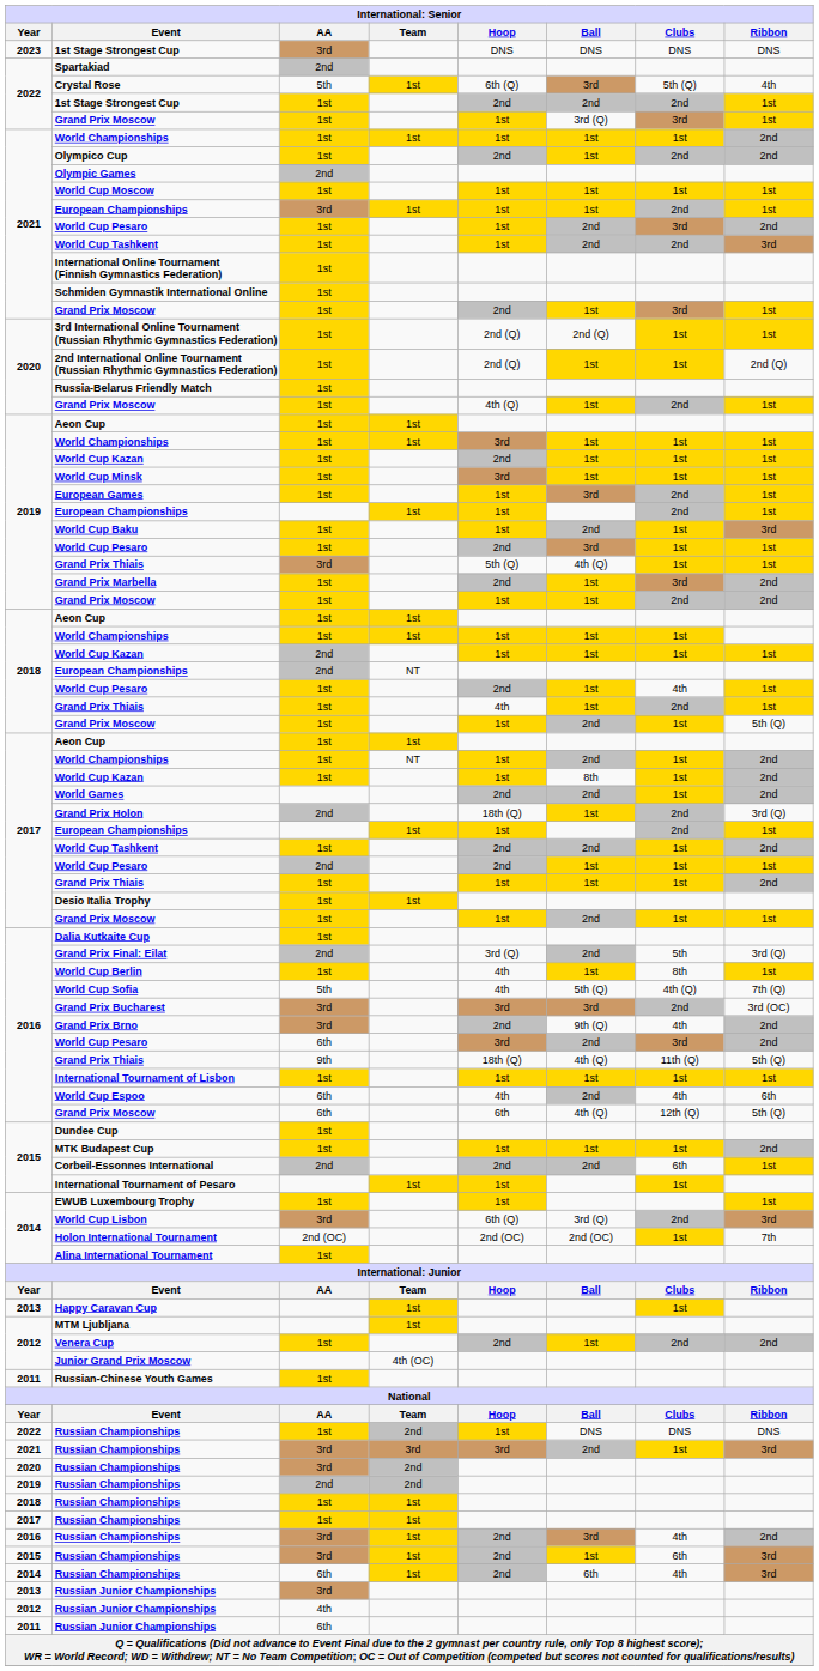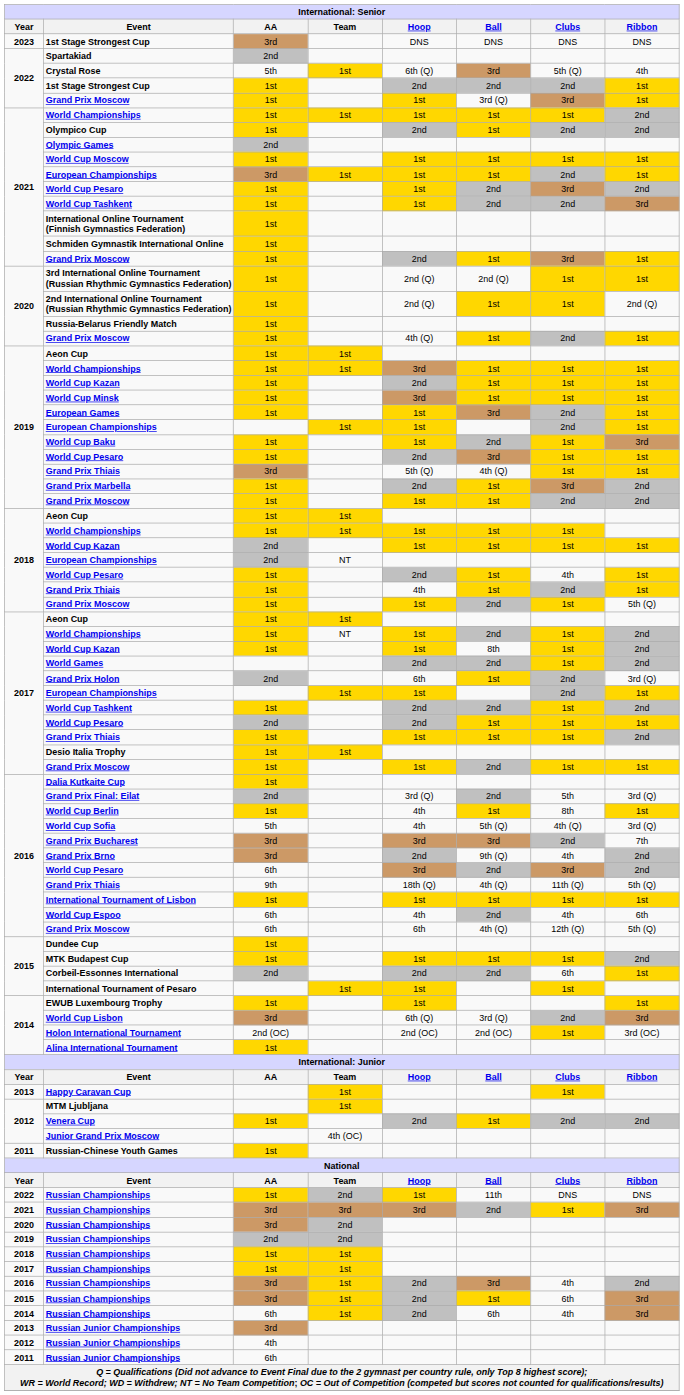 <table class="wikitable" style="text-align:center; font-size: 80%;">
 <tr>
 <th align=center colspan=8 style="background-color: #D6D6FF; "><strong>International: Senior</strong></th>
 </tr>
 <tr>
 <th>Year</th>
 <th>Event</th>
 <th width="100">AA</th>
 <th width="100">Team</th>
 <th width="100"><a href='#'>Hoop</a></th>
 <th width="100"><a href='#'>Ball</a></th>
 <th width="100"><a href='#'>Clubs</a></th>
 <th width="100"><a href='#'>Ribbon</a></th>
 </tr>
 <tr>
 <td rowspan="1"><strong>2023</strong></td>
 <td align=left><strong>1st Stage Strongest Cup</strong></td>
 <td bgcolor="#CC9966">3rd</td>
 <td></td>
 <td>DNS</td>
 <td>DNS</td>
 <td>DNS</td>
 <td>DNS</td>
 </tr>
 <tr>
 <td rowspan="4"><strong>2022</strong></td>
 <td align=left><strong>Spartakiad</strong></td>
 <td bgcolor=silver>2nd</td>
 <td></td>
 <td></td>
 <td></td>
 <td></td>
 <td></td>
 </tr>
 <tr>
 <td align=left><strong>Crystal Rose</strong></td>
 <td>5th</td>
 <td bgcolor=gold>1st</td>
 <td>6th (Q)</td>
 <td bgcolor="#CC9966">3rd</td>
 <td>5th (Q)</td>
 <td>4th</td>
 </tr>
 <tr>
 <td align=left><strong>1st Stage Strongest Cup</strong></td>
 <td bgcolor=gold>1st</td>
 <td></td>
 <td bgcolor=silver>2nd</td>
 <td bgcolor=silver>2nd</td>
 <td bgcolor=silver>2nd</td>
 <td bgcolor=gold>1st</td>
 </tr>
 <tr>
 <td align=left><strong><a href='#'>Grand Prix Moscow</a></strong></td>
 <td bgcolor=gold>1st</td>
 <td></td>
 <td bgcolor=gold>1st</td>
 <td>3rd (Q)</td>
 <td bgcolor="#CC9966">3rd</td>
 <td bgcolor=gold>1st</td>
 </tr>
 <tr>
 <td rowspan="10"><strong>2021</strong></td>
 <td align=left><strong><a href='#'>World Championships</a></strong></td>
 <td bgcolor=gold>1st</td>
 <td bgcolor=gold>1st</td>
 <td bgcolor=gold>1st</td>
 <td bgcolor=gold>1st</td>
 <td bgcolor=gold>1st</td>
 <td bgcolor=silver>2nd</td>
 </tr>
 <tr>
 <td align=left><strong>Olympico Cup</strong></td>
 <td bgcolor=gold>1st</td>
 <td></td>
 <td bgcolor=silver>2nd</td>
 <td bgcolor=gold>1st</td>
 <td bgcolor=silver>2nd</td>
 <td bgcolor=silver>2nd</td>
 </tr>
 <tr>
 <td align=left><strong><a href='#'>Olympic Games</a></strong></td>
 <td bgcolor=silver>2nd</td>
 <td></td>
 <td></td>
 <td></td>
 <td></td>
 <td></td>
 </tr>
 <tr>
 <td align=left><strong><a href='#'>World Cup Moscow</a></strong></td>
 <td bgcolor=gold>1st</td>
 <td></td>
 <td bgcolor=gold>1st</td>
 <td bgcolor=gold>1st</td>
 <td bgcolor=gold>1st</td>
 <td bgcolor=gold>1st</td>
 </tr>
 <tr>
 <td align=left><strong><a href='#'>European Championships</a></strong></td>
 <td bgcolor="#CC9966">3rd</td>
 <td bgcolor=gold>1st</td>
 <td bgcolor=gold>1st</td>
 <td bgcolor=gold>1st</td>
 <td bgcolor=silver>2nd</td>
 <td bgcolor=gold>1st</td>
 </tr>
 <tr>
 <td align=left><strong><a href='#'>World Cup Pesaro</a></strong></td>
 <td bgcolor=gold>1st</td>
 <td></td>
 <td bgcolor=gold>1st</td>
 <td bgcolor=silver>2nd</td>
 <td bgcolor="#CC9966">3rd</td>
 <td bgcolor=silver>2nd</td>
 </tr>
 <tr>
 <td align=left><strong><a href='#'>World Cup Tashkent</a></strong></td>
 <td bgcolor=gold>1st</td>
 <td></td>
 <td bgcolor=gold>1st</td>
 <td bgcolor=silver>2nd</td>
 <td bgcolor=silver>2nd</td>
 <td bgcolor="#CC9966">3rd</td>
 </tr>
 <tr>
 <td align=left><strong>International Online Tournament<br>(Finnish Gymnastics Federation)</strong></td>
 <td bgcolor=gold>1st</td>
 <td></td>
 <td></td>
 <td></td>
 <td></td>
 <td></td>
 </tr>
 <tr>
 <td align=left><strong>Schmiden Gymnastik International Online</strong></td>
 <td bgcolor=gold>1st</td>
 <td></td>
 <td></td>
 <td></td>
 <td></td>
 <td></td>
 </tr>
 <tr>
 <td align=left><strong><a href='#'>Grand Prix Moscow</a></strong></td>
 <td bgcolor=gold>1st</td>
 <td></td>
 <td bgcolor=silver>2nd</td>
 <td bgcolor=gold>1st</td>
 <td bgcolor="#CC9966">3rd</td>
 <td bgcolor=gold>1st</td>
 </tr>
 <tr>
 <td rowspan="4"><strong>2020</strong></td>
 <td align=left><strong>3rd International Online Tournament<br>(Russian Rhythmic Gymnastics Federation)</strong></td>
 <td bgcolor=gold>1st</td>
 <td></td>
 <td>2nd (Q)</td>
 <td>2nd (Q)</td>
 <td bgcolor=gold>1st</td>
 <td bgcolor=gold>1st</td>
 </tr>
 <tr>
 <td align=left><strong>2nd International Online Tournament<br>(Russian Rhythmic Gymnastics Federation)</strong></td>
 <td bgcolor=gold>1st</td>
 <td></td>
 <td>2nd (Q)</td>
 <td bgcolor=gold>1st</td>
 <td bgcolor=gold>1st</td>
 <td>2nd (Q)</td>
 </tr>
 <tr>
 <td align=left><strong>Russia-Belarus Friendly Match</strong></td>
 <td bgcolor=gold>1st</td>
 <td></td>
 <td></td>
 <td></td>
 <td></td>
 <td></td>
 </tr>
 <tr>
 <td align=left><strong><a href='#'>Grand Prix Moscow</a></strong></td>
 <td bgcolor=gold>1st</td>
 <td></td>
 <td>4th (Q)</td>
 <td bgcolor=gold>1st</td>
 <td bgcolor=silver>2nd</td>
 <td bgcolor=gold>1st</td>
 </tr>
 <tr>
 <td rowspan="11"><strong>2019</strong></td>
 <td align=left><strong>Aeon Cup</strong></td>
 <td bgcolor=gold>1st</td>
 <td bgcolor=gold>1st</td>
 <td></td>
 <td></td>
 <td></td>
 <td></td>
 </tr>
 <tr>
 <td align=left><strong><a href='#'>World Championships</a></strong></td>
 <td bgcolor=gold>1st</td>
 <td bgcolor=gold>1st</td>
 <td bgcolor="#CC9966">3rd</td>
 <td bgcolor=gold>1st</td>
 <td bgcolor=gold>1st</td>
 <td bgcolor=gold>1st</td>
 </tr>
 <tr>
 <td align=left><strong><a href='#'>World Cup Kazan</a></strong></td>
 <td bgcolor=gold>1st</td>
 <td></td>
 <td bgcolor=silver>2nd</td>
 <td bgcolor=gold>1st</td>
 <td bgcolor=gold>1st</td>
 <td bgcolor=gold>1st</td>
 </tr>
 <tr>
 <td align=left><strong><a href='#'>World Cup Minsk</a></strong></td>
 <td bgcolor=gold>1st</td>
 <td></td>
 <td bgcolor="#CC9966">3rd</td>
 <td bgcolor=gold>1st</td>
 <td bgcolor=gold>1st</td>
 <td bgcolor=gold>1st</td>
 </tr>
 <tr>
 <td align=left><strong><a href='#'>European Games</a></strong></td>
 <td bgcolor=gold>1st</td>
 <td></td>
 <td bgcolor=gold>1st</td>
 <td bgcolor="#CC9966">3rd</td>
 <td bgcolor=silver>2nd</td>
 <td bgcolor=gold>1st</td>
 </tr>
 <tr>
 <td align=left><strong><a href='#'>European Championships</a></strong></td>
 <td></td>
 <td bgcolor=gold>1st</td>
 <td bgcolor=gold>1st</td>
 <td></td>
 <td bgcolor=silver>2nd</td>
 <td bgcolor=gold>1st</td>
 </tr>
 <tr>
 <td align=left><strong><a href='#'>World Cup Baku</a></strong></td>
 <td bgcolor=gold>1st</td>
 <td></td>
 <td bgcolor=gold>1st</td>
 <td bgcolor=silver>2nd</td>
 <td bgcolor=gold>1st</td>
 <td bgcolor="#CC9966">3rd</td>
 </tr>
 <tr>
 <td align=left><strong><a href='#'>World Cup Pesaro</a></strong></td>
 <td bgcolor=gold>1st</td>
 <td></td>
 <td bgcolor=silver>2nd</td>
 <td bgcolor="#CC9966">3rd</td>
 <td bgcolor=gold>1st</td>
 <td bgcolor=gold>1st</td>
 </tr>
 <tr>
 <td align="left"><strong><a href='#'>Grand Prix Thiais</a></strong></td>
 <td bgcolor="#CC9966">3rd</td>
 <td></td>
 <td>5th (Q)</td>
 <td>4th (Q)</td>
 <td bgcolor=gold>1st</td>
 <td bgcolor=gold>1st</td>
 </tr>
 <tr>
 <td align="left"><strong><a href='#'>Grand Prix Marbella</a></strong></td>
 <td bgcolor=gold>1st</td>
 <td></td>
 <td bgcolor=silver>2nd</td>
 <td bgcolor=gold>1st</td>
 <td bgcolor="#CC9966">3rd</td>
 <td bgcolor=silver>2nd</td>
 </tr>
 <tr>
 <td align=left><strong><a href='#'>Grand Prix Moscow</a></strong></td>
 <td bgcolor=gold>1st</td>
 <td></td>
 <td bgcolor=gold>1st</td>
 <td bgcolor=gold>1st</td>
 <td bgcolor=silver>2nd</td>
 <td bgcolor=silver>2nd</td>
 </tr>
 <tr>
 <td width="50" rowspan="7"><strong>2018</strong></td>
 <td align=left><strong>Aeon Cup</strong></td>
 <td bgcolor=gold>1st</td>
 <td bgcolor=gold>1st</td>
 <td></td>
 <td></td>
 <td></td>
 <td></td>
 </tr>
 <tr>
 <td align=left><strong><a href='#'>World Championships</a></strong></td>
 <td bgcolor=gold>1st</td>
 <td bgcolor=gold>1st</td>
 <td bgcolor=gold>1st</td>
 <td bgcolor=gold>1st</td>
 <td bgcolor=gold>1st</td>
 <td></td>
 </tr>
 <tr>
 <td align=left><strong><a href='#'>World Cup Kazan</a></strong></td>
 <td bgcolor=silver>2nd</td>
 <td></td>
 <td bgcolor=gold>1st</td>
 <td bgcolor=gold>1st</td>
 <td bgcolor=gold>1st</td>
 <td bgcolor=gold>1st</td>
 </tr>
 <tr>
 <td align=left><strong><a href='#'>European Championships</a></strong></td>
 <td bgcolor=silver>2nd</td>
 <td>NT</td>
 <td></td>
 <td></td>
 <td></td>
 <td></td>
 </tr>
 <tr>
 <td align=left><strong><a href='#'>World Cup Pesaro</a></strong></td>
 <td bgcolor=gold>1st</td>
 <td></td>
 <td bgcolor=silver>2nd</td>
 <td bgcolor=gold>1st</td>
 <td>4th</td>
 <td bgcolor=gold>1st</td>
 </tr>
 <tr>
 <td align=left><strong><a href='#'>Grand Prix Thiais</a></strong></td>
 <td bgcolor=gold>1st</td>
 <td></td>
 <td>4th</td>
 <td bgcolor=gold>1st</td>
 <td bgcolor=silver>2nd</td>
 <td bgcolor=gold>1st</td>
 </tr>
 <tr>
 <td align=left><strong><a href='#'>Grand Prix Moscow</a></strong></td>
 <td bgcolor=gold>1st</td>
 <td></td>
 <td bgcolor=gold>1st</td>
 <td bgcolor=silver>2nd</td>
 <td bgcolor=gold>1st</td>
 <td>5th (Q)</td>
 </tr>
 <tr>
 <td width="50" rowspan="11"><strong>2017</strong></td>
 <td align=left><strong>Aeon Cup</strong></td>
 <td bgcolor=gold>1st</td>
 <td bgcolor=gold>1st</td>
 <td></td>
 <td></td>
 <td></td>
 <td></td>
 </tr>
 <tr>
 <td align=left><strong><a href='#'>World Championships</a></strong></td>
 <td bgcolor=gold>1st</td>
 <td>NT</td>
 <td bgcolor=gold>1st</td>
 <td bgcolor=silver>2nd</td>
 <td bgcolor=gold>1st</td>
 <td bgcolor=silver>2nd</td>
 </tr>
 <tr>
 <td align=left><strong><a href='#'>World Cup Kazan</a></strong></td>
 <td bgcolor=gold>1st</td>
 <td></td>
 <td bgcolor=gold>1st</td>
 <td>8th</td>
 <td bgcolor=gold>1st</td>
 <td bgcolor=silver>2nd</td>
 </tr>
 <tr>
 <td align=left><strong><a href='#'>World Games</a></strong></td>
 <td></td>
 <td></td>
 <td bgcolor=silver>2nd</td>
 <td bgcolor=silver>2nd</td>
 <td bgcolor=gold>1st</td>
 <td bgcolor=silver>2nd</td>
 </tr>
 <tr>
 <td align=left><strong><a href='#'>Grand Prix Holon</a></strong></td>
 <td bgcolor=silver>2nd</td>
 <td></td>
-<td>18th (Q)</td>
+<td>6th</td>
 <td bgcolor=gold>1st</td>
 <td bgcolor=silver>2nd</td>
 <td>3rd (Q)</td>
 </tr>
 <tr>
 <td align=left><strong><a href='#'>European Championships</a></strong></td>
 <td></td>
 <td bgcolor=gold>1st</td>
 <td bgcolor=gold>1st</td>
 <td></td>
 <td bgcolor=silver>2nd</td>
 <td bgcolor=gold>1st</td>
 </tr>
 <tr>
 <td align=left><strong><a href='#'>World Cup Tashkent</a></strong></td>
 <td bgcolor=gold>1st</td>
 <td></td>
 <td bgcolor=silver>2nd</td>
 <td bgcolor=silver>2nd</td>
 <td bgcolor=gold>1st</td>
 <td bgcolor=silver>2nd</td>
 </tr>
 <tr>
 <td align=left><strong><a href='#'>World Cup Pesaro</a></strong></td>
 <td bgcolor=silver>2nd</td>
 <td></td>
 <td bgcolor=silver>2nd</td>
 <td bgcolor=gold>1st</td>
 <td bgcolor=gold>1st</td>
 <td bgcolor=gold>1st</td>
 </tr>
 <tr>
 <td align=left><strong><a href='#'>Grand Prix Thiais</a></strong></td>
 <td bgcolor=gold>1st</td>
 <td></td>
 <td bgcolor=gold>1st</td>
 <td bgcolor=gold>1st</td>
 <td bgcolor=gold>1st</td>
 <td bgcolor=silver>2nd</td>
 </tr>
 <tr>
 <td align=left><strong>Desio Italia Trophy</strong></td>
 <td bgcolor=gold>1st</td>
 <td bgcolor=gold>1st</td>
 <td></td>
 <td></td>
 <td></td>
 <td></td>
 </tr>
 <tr>
 <td align=left><strong><a href='#'>Grand Prix Moscow</a></strong></td>
 <td bgcolor=gold>1st</td>
 <td></td>
 <td bgcolor=gold>1st</td>
 <td bgcolor=silver>2nd</td>
 <td bgcolor=gold>1st</td>
 <td bgcolor=gold>1st</td>
 </tr>
 <tr>
 <td width="50" rowspan="11"><strong>2016</strong></td>
 <td align=left><strong><a href='#'>Dalia Kutkaite Cup</a></strong></td>
 <td bgcolor=gold>1st</td>
 <td></td>
 <td></td>
 <td></td>
 <td></td>
 <td></td>
 </tr>
 <tr>
 <td align=left><strong><a href='#'>Grand Prix Final: Eilat</a></strong></td>
 <td bgcolor=silver>2nd</td>
 <td></td>
 <td>3rd (Q)</td>
 <td bgcolor=silver>2nd</td>
 <td>5th</td>
 <td>3rd (Q)</td>
 </tr>
 <tr>
 <td align=left><strong><a href='#'>World Cup Berlin</a></strong></td>
 <td bgcolor=gold>1st</td>
 <td></td>
 <td>4th</td>
 <td bgcolor=gold>1st</td>
 <td>8th</td>
 <td bgcolor=gold>1st</td>
 </tr>
 <tr>
 <td align=left><strong><a href='#'>World Cup Sofia</a></strong></td>
 <td>5th</td>
 <td></td>
 <td>4th</td>
 <td>5th (Q)</td>
 <td>4th (Q)</td>
-<td>7th (Q)</td>
+<td>3rd (Q)</td>
 </tr>
 <tr>
 <td align=left><strong><a href='#'>Grand Prix Bucharest</a></strong></td>
 <td bgcolor="#cc9966">3rd</td>
 <td></td>
 <td bgcolor="#CC9966">3rd</td>
 <td bgcolor="#CC9966">3rd</td>
 <td bgcolor=silver>2nd</td>
-<td>3rd (OC)</td>
+<td>7th</td>
 </tr>
 <tr>
 <td align=left><strong><a href='#'>Grand Prix Brno</a></strong></td>
 <td bgcolor="#CC9966">3rd</td>
 <td></td>
 <td bgcolor=silver>2nd</td>
 <td>9th (Q)</td>
 <td>4th</td>
 <td bgcolor=silver>2nd</td>
 </tr>
 <tr>
 <td align=left><strong><a href='#'>World Cup Pesaro</a></strong></td>
 <td>6th</td>
 <td></td>
 <td bgcolor="#CC9966">3rd</td>
 <td bgcolor=silver>2nd</td>
 <td bgcolor="#CC9966">3rd</td>
 <td bgcolor=silver>2nd</td>
 </tr>
 <tr>
 <td align=left><strong><a href='#'>Grand Prix Thiais</a></strong></td>
 <td>9th</td>
 <td></td>
 <td>18th (Q)</td>
 <td>4th (Q)</td>
 <td>11th (Q)</td>
 <td>5th (Q)</td>
 </tr>
 <tr>
 <td align=left><strong><a href='#'>International Tournament of Lisbon</a></strong></td>
 <td bgcolor=gold>1st</td>
 <td></td>
 <td bgcolor=gold>1st</td>
 <td bgcolor=gold>1st</td>
 <td bgcolor=gold>1st</td>
 <td bgcolor=gold>1st</td>
 </tr>
 <tr>
 <td align=left><strong><a href='#'>World Cup Espoo</a></strong></td>
 <td>6th</td>
 <td></td>
 <td>4th</td>
 <td bgcolor=silver>2nd</td>
 <td>4th</td>
 <td>6th</td>
 </tr>
 <tr>
 <td align=left><strong><a href='#'>Grand Prix Moscow</a></strong></td>
 <td>6th</td>
 <td></td>
 <td>6th</td>
 <td>4th (Q)</td>
 <td>12th (Q)</td>
 <td>5th (Q)</td>
 </tr>
 <tr>
 <td width="50" rowspan="4"><strong>2015</strong></td>
 <td align=left><strong>Dundee Cup</strong></td>
 <td bgcolor=gold>1st</td>
 <td></td>
 <td></td>
 <td></td>
 <td></td>
 <td></td>
 </tr>
 <tr>
 <td align=left><strong>MTK Budapest Cup</strong></td>
 <td bgcolor=gold>1st</td>
 <td></td>
 <td bgcolor=gold>1st</td>
 <td bgcolor=gold>1st</td>
 <td bgcolor=gold>1st</td>
 <td bgcolor=silver>2nd</td>
 </tr>
 <tr>
 <td align=left><strong>Corbeil-Essonnes International</strong></td>
 <td bgcolor=silver>2nd</td>
 <td></td>
 <td bgcolor=silver>2nd</td>
 <td bgcolor=silver>2nd</td>
 <td>6th</td>
 <td bgcolor=gold>1st</td>
 </tr>
 <tr>
 <td align=left><strong>International Tournament of Pesaro</strong></td>
 <td></td>
 <td bgcolor=gold>1st</td>
 <td bgcolor=gold>1st</td>
 <td></td>
 <td bgcolor=gold>1st</td>
 <td></td>
 </tr>
 <tr>
 <td width="50" rowspan="4"><strong>2014</strong></td>
 <td align=left><strong>EWUB Luxembourg Trophy</strong></td>
 <td bgcolor=gold>1st</td>
 <td></td>
 <td bgcolor=gold>1st</td>
 <td></td>
 <td></td>
 <td bgcolor=gold>1st</td>
 </tr>
 <tr>
 <td align=left><strong><a href='#'>World Cup Lisbon</a></strong></td>
 <td bgcolor="#CC9966">3rd</td>
 <td></td>
 <td>6th (Q)</td>
 <td>3rd (Q)</td>
 <td bgcolor=silver>2nd</td>
 <td bgcolor="#CC9966">3rd</td>
 </tr>
 <tr>
 <td align=left><strong><a href='#'>Holon International Tournament</a></strong></td>
 <td>2nd (OC)</td>
 <td></td>
 <td>2nd (OC)</td>
 <td>2nd (OC)</td>
 <td bgcolor=gold>1st</td>
-<td>7th</td>
+<td>3rd (OC)</td>
 </tr>
 <tr>
 <td align=left><strong><a href='#'>Alina International Tournament</a></strong></td>
 <td bgcolor=gold>1st</td>
 <td></td>
 <td></td>
 <td></td>
 <td></td>
 <td></td>
 </tr>
 <tr>
 <th align=center colspan=8 style="background-color: #D6D6FF; "><strong>International: Junior</strong></th>
 </tr>
 <tr>
 <th>Year</th>
 <th>Event</th>
 <th width="100">AA</th>
 <th width="100">Team</th>
 <th width="100"><a href='#'>Hoop</a></th>
 <th width="100"><a href='#'>Ball</a></th>
 <th width="100"><a href='#'>Clubs</a></th>
 <th width="100"><a href='#'>Ribbon</a></th>
 </tr>
 <tr>
 <td width="50" rowspan="1"><strong>2013</strong></td>
 <td align=left><strong><a href='#'>Happy Caravan Cup</a> </strong></td>
 <td></td>
 <td bgcolor=gold>1st</td>
 <td></td>
 <td></td>
 <td bgcolor=gold>1st</td>
 <td></td>
 </tr>
 <tr>
 <td width="50" rowspan="3"><strong>2012</strong></td>
 <td align=left><strong>MTM Ljubljana</strong></td>
 <td></td>
 <td bgcolor=gold>1st</td>
 <td></td>
 <td></td>
 <td></td>
 <td></td>
 </tr>
 <tr>
 <td align=left><strong><a href='#'>Venera Cup</a></strong></td>
 <td bgcolor=gold>1st</td>
 <td></td>
 <td bgcolor=silver>2nd</td>
 <td bgcolor=gold>1st</td>
 <td bgcolor=silver>2nd</td>
 <td bgcolor=silver>2nd</td>
 </tr>
 <tr>
 <td align=left><strong><a href='#'>Junior Grand Prix Moscow</a></strong></td>
 <td></td>
 <td>4th (OC)</td>
 <td></td>
 <td></td>
 <td></td>
 <td></td>
 </tr>
 <tr>
 <td rowspan="1"><strong>2011</strong></td>
 <td align=left><strong>Russian-Chinese Youth Games</strong></td>
 <td bgcolor=gold>1st</td>
 <td></td>
 <td></td>
 <td></td>
 <td></td>
 <td></td>
 </tr>
 <tr>
 <th align=center colspan=8 style="background-color: #D6D6FF; "><strong>National</strong></th>
 </tr>
 <tr>
 <th>Year</th>
 <th>Event</th>
 <th width="100">AA</th>
 <th width="100">Team</th>
 <th width="100"><a href='#'>Hoop</a></th>
 <th width="100"><a href='#'>Ball</a></th>
 <th width="100"><a href='#'>Clubs</a></th>
 <th width="100"><a href='#'>Ribbon</a></th>
 </tr>
 <tr>
 <td rowspan="1" width=50px><strong>2022</strong></td>
 <td align=left><strong><a href='#'>Russian Championships</a></strong></td>
 <td bgcolor=gold>1st</td>
 <td bgcolor=silver>2nd</td>
 <td bgcolor=gold>1st</td>
-<td>DNS</td>
+<td>11th</td>
 <td>DNS</td>
 <td>DNS</td>
 </tr>
 <tr>
 <td rowspan="1" width=50px><strong>2021</strong></td>
 <td align=left><strong><a href='#'>Russian Championships</a></strong></td>
 <td bgcolor="#CC9966">3rd</td>
 <td bgcolor="#CC9966">3rd</td>
 <td bgcolor="#CC9966">3rd</td>
 <td bgcolor=silver>2nd</td>
 <td bgcolor=gold>1st</td>
 <td bgcolor="#CC9966">3rd</td>
 </tr>
 <tr>
 <td width="50" rowspan="1"><strong>2020</strong></td>
 <td align=left><strong><a href='#'>Russian Championships</a></strong></td>
 <td bgcolor="#CC9966">3rd</td>
 <td bgcolor=silver>2nd</td>
 <td></td>
 <td></td>
 <td></td>
 <td></td>
 </tr>
 <tr>
 <td width="50" rowspan="1"><strong>2019</strong></td>
 <td align=left><strong><a href='#'>Russian Championships</a></strong></td>
 <td bgcolor=silver>2nd</td>
 <td bgcolor=silver>2nd</td>
 <td></td>
 <td></td>
 <td></td>
 <td></td>
 </tr>
 <tr>
 <td width="50" rowspan="1"><strong>2018</strong></td>
 <td align=left><strong><a href='#'>Russian Championships</a></strong></td>
 <td bgcolor=gold>1st</td>
 <td bgcolor=gold>1st</td>
 <td></td>
 <td></td>
 <td></td>
 <td></td>
 </tr>
 <tr>
 <td width="50" rowspan="1"><strong>2017</strong></td>
 <td align=left><strong><a href='#'>Russian Championships</a></strong></td>
 <td bgcolor=gold>1st</td>
 <td bgcolor=gold>1st</td>
 <td></td>
 <td></td>
 <td></td>
 <td></td>
 </tr>
 <tr>
 <td width="50" rowspan="1"><strong>2016</strong></td>
 <td align=left><strong><a href='#'>Russian Championships</a></strong></td>
 <td bgcolor="#CC9966">3rd</td>
 <td bgcolor=gold>1st</td>
 <td bgcolor=silver>2nd</td>
 <td bgcolor="#CC9966">3rd</td>
 <td>4th</td>
 <td bgcolor=silver>2nd</td>
 </tr>
 <tr>
 <td width="50" rowspan="1"><strong>2015</strong></td>
 <td align=left><strong><a href='#'>Russian Championships</a></strong></td>
 <td bgcolor="#CC9966">3rd</td>
 <td bgcolor=gold>1st</td>
 <td bgcolor=silver>2nd</td>
 <td bgcolor=gold>1st</td>
 <td>6th</td>
 <td bgcolor="#CC9966">3rd</td>
 </tr>
 <tr>
 <td width="50" rowspan="1"><strong>2014</strong></td>
 <td align=left><strong><a href='#'>Russian Championships</a></strong></td>
 <td>6th</td>
 <td bgcolor=gold>1st</td>
 <td bgcolor=silver>2nd</td>
 <td>6th</td>
 <td>4th</td>
 <td bgcolor="#CC9966">3rd</td>
 </tr>
 <tr>
 <td width="50" rowspan="1"><strong>2013</strong></td>
 <td align=left><strong><a href='#'>Russian Junior Championships</a></strong></td>
 <td bgcolor="#CC9966">3rd</td>
 <td></td>
 <td></td>
 <td></td>
 <td></td>
 <td></td>
 </tr>
 <tr>
 <td width="50" rowspan="1"><strong>2012</strong></td>
 <td align=left><strong><a href='#'>Russian Junior Championships</a></strong></td>
 <td>4th</td>
 <td></td>
 <td></td>
 <td></td>
 <td></td>
 <td></td>
 </tr>
 <tr>
 <td width="50" rowspan="1"><strong>2011</strong></td>
 <td align=left><strong><a href='#'>Russian Junior Championships</a></strong></td>
 <td>6th</td>
 <td></td>
 <td></td>
 <td></td>
 <td></td>
 <td></td>
 </tr>
 <tr>
 <th align=center colspan=8><em>Q = Qualifications (Did not advance to Event Final due to the 2 gymnast per country rule, only Top 8 highest score);</em> <br> <em>WR = World Record;</em> <em>WD = Withdrew;</em>  <em>NT = No Team Competition</em>; <em>OC = Out of Competition (competed but scores not counted for qualifications/results)</em></th>
 </tr>
 <tr>
 </tr>
 </table>
